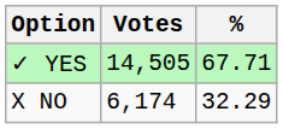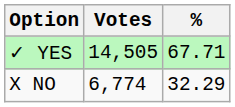 <table class="wikitable">
 <tr>
 <th>Option</th>
 <th>Votes</th>
 <th>%</th>
 </tr>
 <tr>
 <td style=background:#bbf8be>✓ YES</td>
 <td style=background:#bbf8be>14,505</td>
 <td style=background:#bbf8be>67.71</td>
 </tr>
 <tr>
 <td>X NO</td>
-<td>6,174</td>
+<td>6,774</td>
 <td>32.29</td>
 </tr>
 </table>
